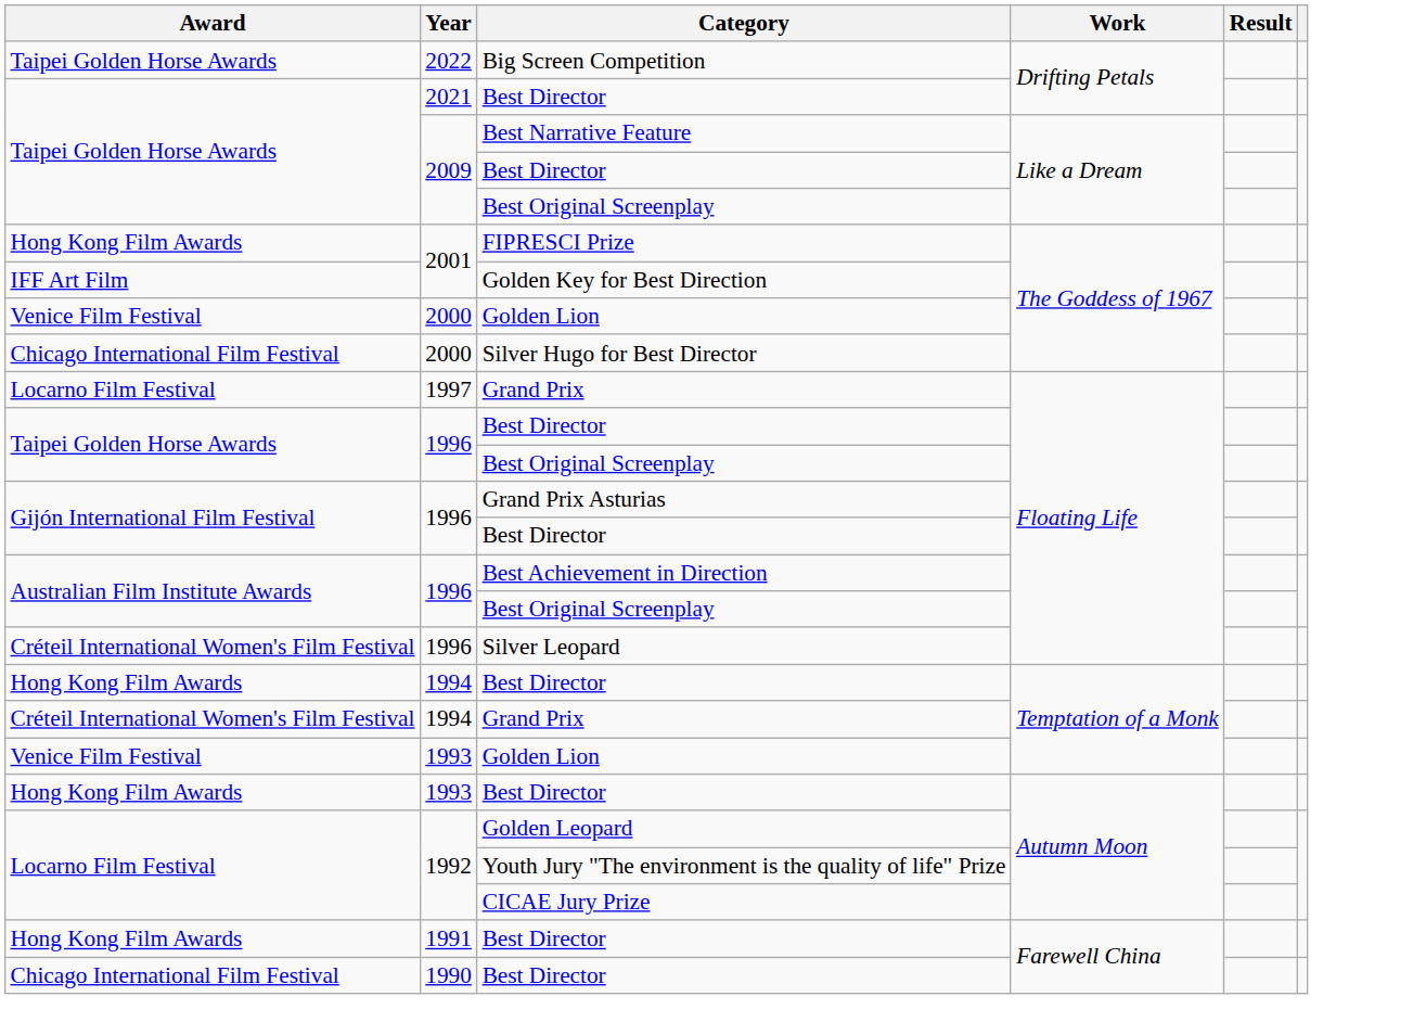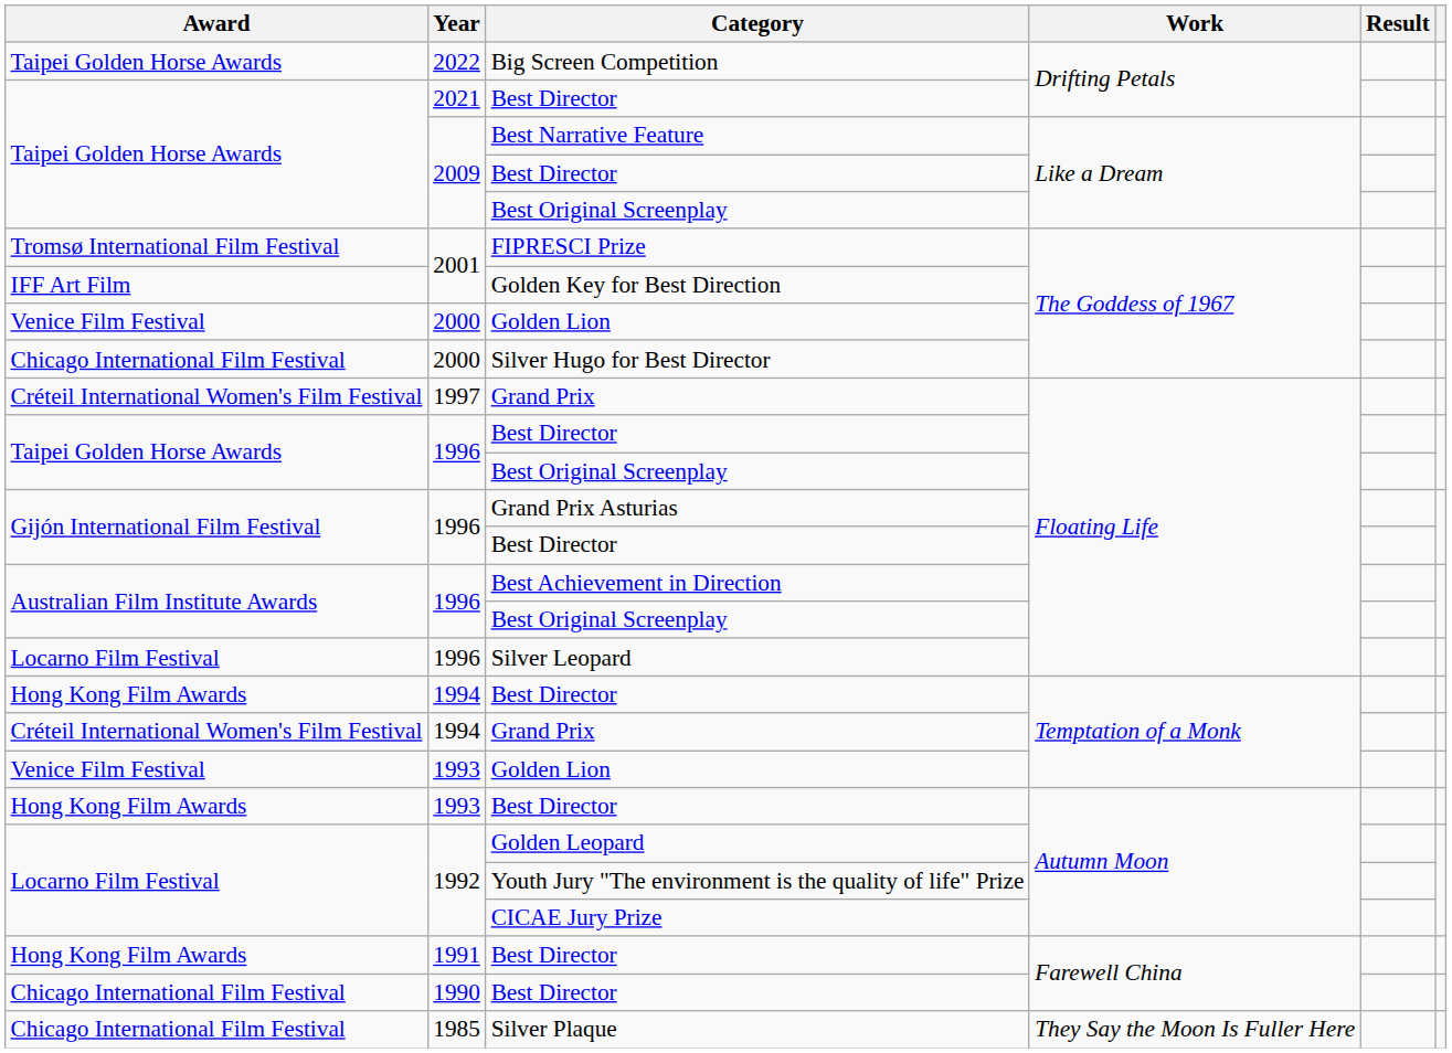 <table class="wikitable sortable">
 <tr>
 <th>Award</th>
 <th>Year</th>
 <th>Category</th>
 <th>Work</th>
 <th>Result</th>
 <th class=unsortable></th>
 </tr>
 <tr>
 <td><a href='#'>Taipei Golden Horse Awards</a></td>
 <td><a href='#'>2022</a></td>
 <td>Big Screen Competition</td>
 <td rowspan="2"><em>Drifting Petals</em></td>
 <td></td>
 <td></td>
 </tr>
 <tr>
 <td rowspan="4"><a href='#'>Taipei Golden Horse Awards</a></td>
 <td><a href='#'>2021</a></td>
 <td><a href='#'>Best Director</a></td>
 <td></td>
 <td></td>
 </tr>
 <tr>
 <td rowspan="3"><a href='#'>2009</a></td>
 <td><a href='#'>Best Narrative Feature</a></td>
 <td rowspan="3"><em>Like a Dream</em></td>
 <td></td>
 <td rowspan="3"></td>
 </tr>
 <tr>
 <td><a href='#'>Best Director</a></td>
 <td></td>
 </tr>
 <tr>
 <td><a href='#'>Best Original Screenplay</a></td>
 <td></td>
 </tr>
 <tr>
-<td><a href='#'>Hong Kong Film Awards</a></td>
+<td><a href='#'>Tromsø International Film Festival</a></td>
 <td rowspan="2">2001</td>
 <td><a href='#'>FIPRESCI Prize</a></td>
 <td rowspan="4"><em><a href='#'>The Goddess of 1967</a></em></td>
 <td></td>
 <td></td>
 </tr>
 <tr>
 <td><a href='#'>IFF Art Film</a></td>
 <td>Golden Key for Best Direction</td>
 <td></td>
 <td></td>
 </tr>
 <tr>
 <td><a href='#'>Venice Film Festival</a></td>
 <td><a href='#'>2000</a></td>
 <td><a href='#'>Golden Lion</a></td>
 <td></td>
 <td></td>
 </tr>
 <tr>
 <td><a href='#'>Chicago International Film Festival</a></td>
 <td>2000</td>
 <td>Silver Hugo for Best Director</td>
 <td></td>
 <td></td>
 </tr>
 <tr>
-<td><a href='#'>Locarno Film Festival</a></td>
+<td><a href='#'>Créteil International Women's Film Festival</a></td>
 <td>1997</td>
 <td><a href='#'>Grand Prix</a></td>
 <td rowspan="8"><em><a href='#'>Floating Life</a></em></td>
 <td></td>
 <td></td>
 </tr>
 <tr>
 <td rowspan="2"><a href='#'>Taipei Golden Horse Awards</a></td>
 <td rowspan="2"><a href='#'>1996</a></td>
 <td><a href='#'>Best Director</a></td>
 <td></td>
 <td rowspan="2"></td>
 </tr>
 <tr>
 <td><a href='#'>Best Original Screenplay</a></td>
 <td></td>
 </tr>
 <tr>
 <td rowspan="2"><a href='#'>Gijón International Film Festival</a></td>
 <td rowspan="2">1996</td>
 <td>Grand Prix Asturias</td>
 <td></td>
 <td rowspan="2"></td>
 </tr>
 <tr>
 <td>Best Director</td>
 <td></td>
 </tr>
 <tr>
 <td rowspan="2"><a href='#'>Australian Film Institute Awards</a></td>
 <td rowspan="2"><a href='#'>1996</a></td>
 <td><a href='#'>Best Achievement in Direction</a></td>
 <td></td>
 <td rowspan="2"></td>
 </tr>
 <tr>
 <td><a href='#'>Best Original Screenplay</a></td>
 <td></td>
 </tr>
 <tr>
-<td><a href='#'>Créteil International Women's Film Festival</a></td>
+<td><a href='#'>Locarno Film Festival</a></td>
 <td>1996</td>
 <td>Silver Leopard</td>
 <td></td>
 <td></td>
 </tr>
 <tr>
 <td><a href='#'>Hong Kong Film Awards</a></td>
 <td><a href='#'>1994</a></td>
 <td><a href='#'>Best Director</a></td>
 <td rowspan="3"><em><a href='#'>Temptation of a Monk</a></em></td>
 <td></td>
 <td></td>
 </tr>
 <tr>
 <td><a href='#'>Créteil International Women's Film Festival</a></td>
 <td>1994</td>
 <td><a href='#'>Grand Prix</a></td>
 <td></td>
 <td></td>
 </tr>
 <tr>
 <td><a href='#'>Venice Film Festival</a></td>
 <td><a href='#'>1993</a></td>
 <td><a href='#'>Golden Lion</a></td>
 <td></td>
 <td></td>
 </tr>
 <tr>
 <td><a href='#'>Hong Kong Film Awards</a></td>
 <td><a href='#'>1993</a></td>
 <td><a href='#'>Best Director</a></td>
 <td rowspan="4"><em><a href='#'>Autumn Moon</a></em></td>
 <td></td>
 <td></td>
 </tr>
 <tr>
 <td rowspan="3"><a href='#'>Locarno Film Festival</a></td>
 <td rowspan="3">1992</td>
 <td><a href='#'>Golden Leopard</a></td>
 <td></td>
 <td rowspan="3"></td>
 </tr>
 <tr>
 <td>Youth Jury "The environment is the quality of life" Prize</td>
 <td></td>
 </tr>
 <tr>
 <td><a href='#'>CICAE Jury Prize</a></td>
 <td></td>
 </tr>
 <tr>
 <td><a href='#'>Hong Kong Film Awards</a></td>
 <td><a href='#'>1991</a></td>
 <td><a href='#'>Best Director</a></td>
 <td rowspan="2"><em>Farewell China</em></td>
 <td></td>
 <td></td>
 </tr>
 <tr>
 <td><a href='#'>Chicago International Film Festival</a></td>
 <td><a href='#'>1990</a></td>
 <td><a href='#'>Best Director</a></td>
 <td></td>
 <td></td>
 </tr>
+<tr>
+<td><a href='#'>Chicago International Film Festival</a></td>
+<td>1985</td>
+<td>Silver Plaque</td>
+<td><em>They Say the Moon Is Fuller Here</em></td>
+<td></td>
+<td></td>
+</tr>
 </table>
